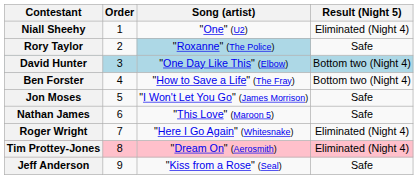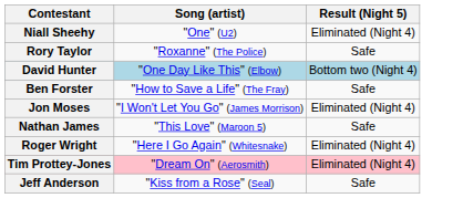 <table class="wikitable plainrowheaders" style="text-align:center;">
 <tr>
 <th scope="col">Contestant</th>
-<th scope="col">Order</th>
 <th scope="col">Song (artist)</th>
 <th scope="col">Result (Night 5)</th>
 </tr>
 <tr>
 <th scope="row">Niall Sheehy</th>
-<td>1</td>
 <td>"<a href='#'>One</a>" <small>(<a href='#'>U2</a>)</small></td>
 <td>Eliminated (Night 4)</td>
 </tr>
 <tr>
 <th scope="row">Rory Taylor</th>
-<td>2</td>
-<td style="background: lightblue;">"<a href='#'>Roxanne</a>" <small>(<a href='#'>The Police</a>)</small></td>
+<td>"<a href='#'>Roxanne</a>" <small>(<a href='#'>The Police</a>)</small></td>
 <td>Safe</td>
 </tr>
 <tr - style="background:lightblue;">
 <th scope="row">David Hunter</th>
-<td>3</td>
 <td>"<a href='#'>One Day Like This</a>" <small>(<a href='#'>Elbow</a>)</small></td>
 <td>Bottom two (Night 4)</td>
 </tr>
 <tr>
 <th scope="row">Ben Forster</th>
-<td>4</td>
 <td>"<a href='#'>How to Save a Life</a>" <small>(<a href='#'>The Fray</a>)</small></td>
-<td>Bottom two (Night 4)</td>
+<td>Safe</td>
 </tr>
 <tr>
 <th scope="row">Jon Moses</th>
-<td>5</td>
 <td>"<a href='#'>I Won't Let You Go</a>" <small>(<a href='#'>James Morrison</a>)</small></td>
-<td>Safe</td>
+<td>Eliminated (Night 4)</td>
 </tr>
 <tr>
 <th scope="row">Nathan James</th>
-<td>6</td>
 <td>"<a href='#'>This Love</a>" <small>(<a href='#'>Maroon 5</a>)</small></td>
 <td>Safe</td>
 </tr>
 <tr>
 <th scope="row">Roger Wright</th>
-<td>7</td>
 <td>"<a href='#'>Here I Go Again</a>" <small>(<a href='#'>Whitesnake</a>)</small></td>
 <td>Eliminated (Night 4)</td>
 </tr>
 <tr style="background:pink;">
 <th scope="row">Tim Prottey-Jones</th>
-<td>8</td>
 <td>"<a href='#'>Dream On</a>" <small>(<a href='#'>Aerosmith</a>)</small></td>
 <td>Eliminated (Night 4)</td>
 </tr>
 <tr>
 <th scope="row">Jeff Anderson</th>
-<td>9</td>
 <td>"<a href='#'>Kiss from a Rose</a>" <small>(<a href='#'>Seal</a>)</small></td>
 <td>Safe</td>
 </tr>
 </table>
